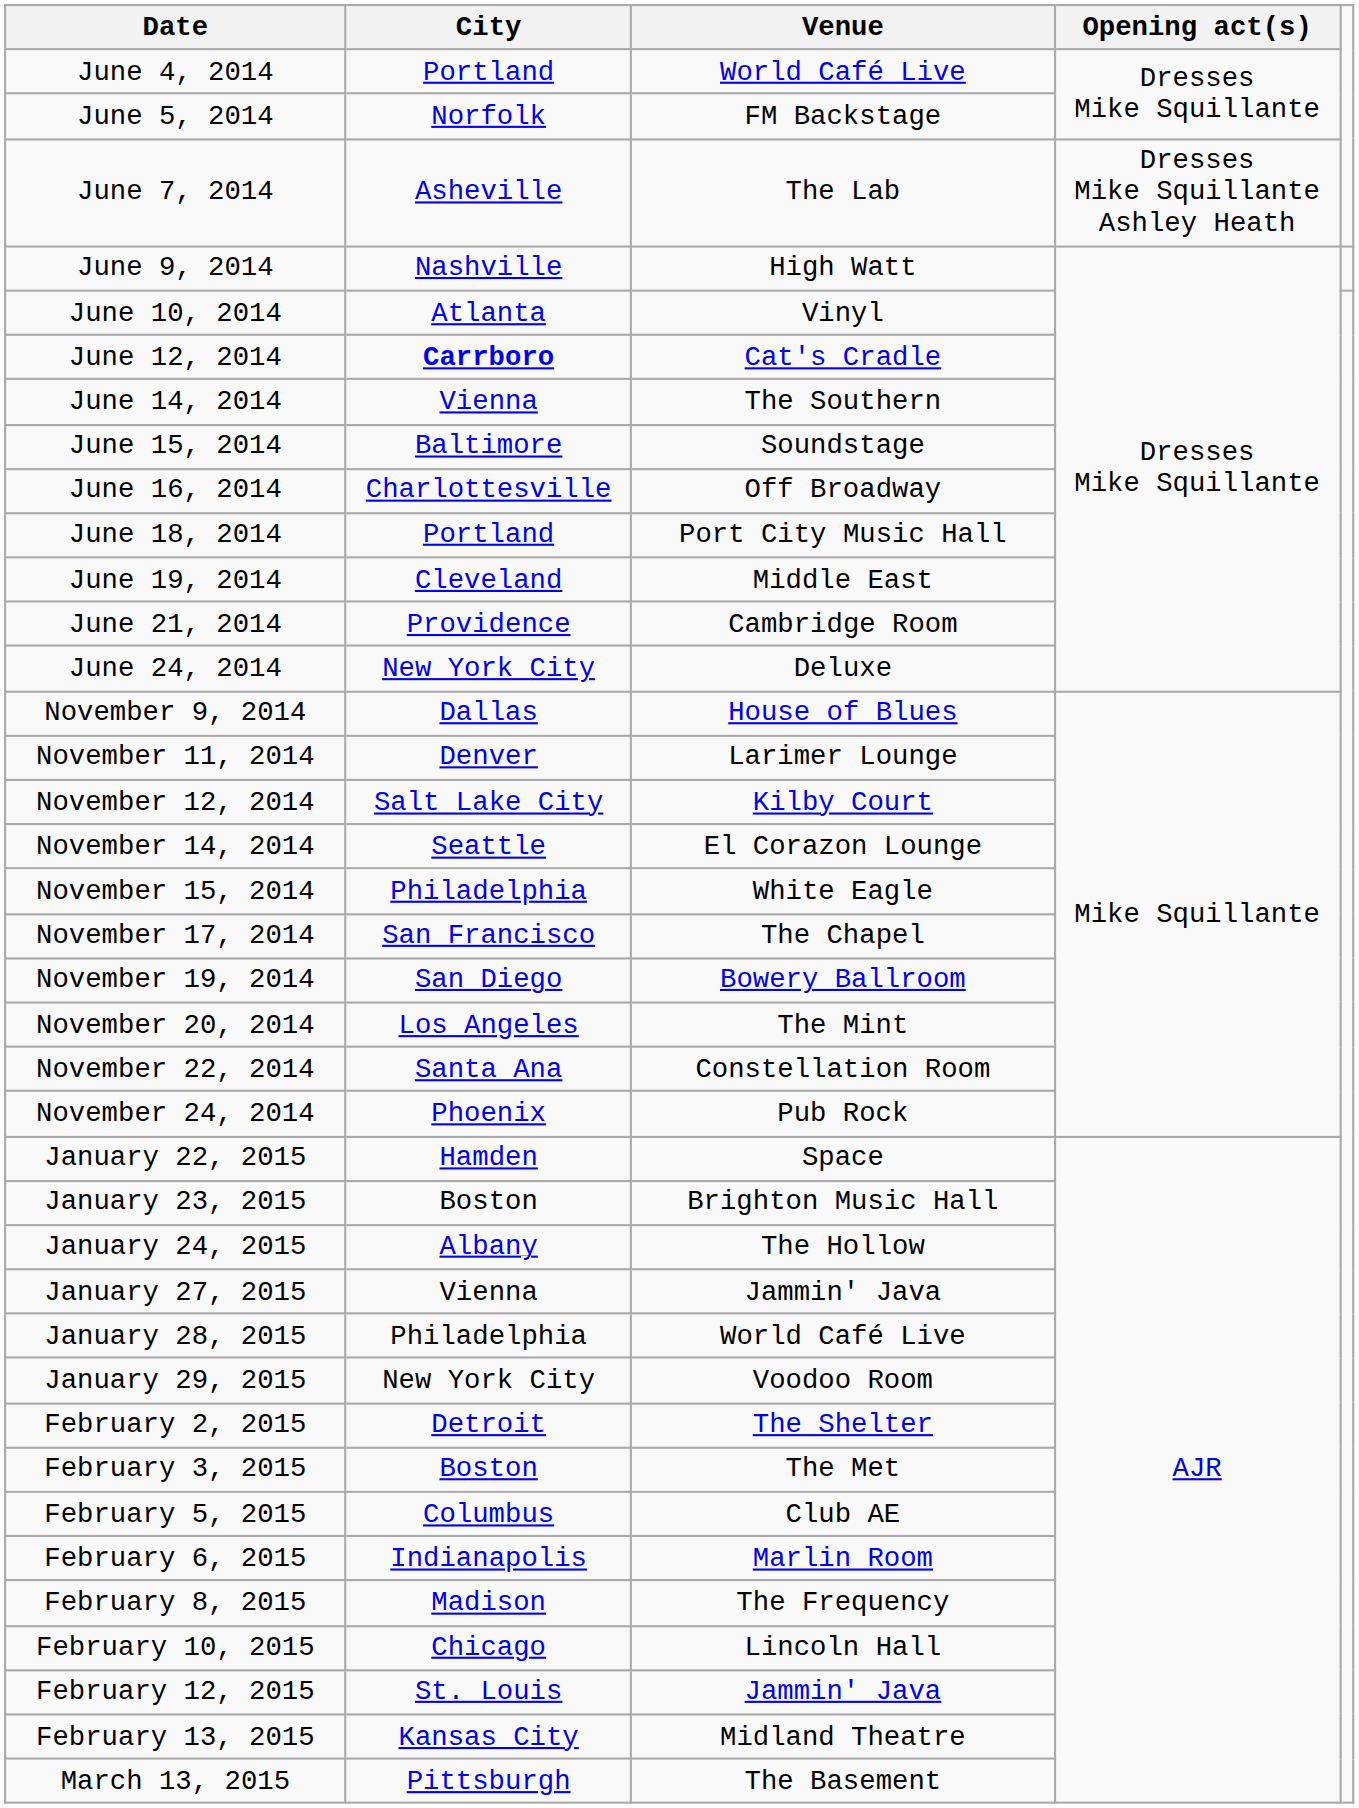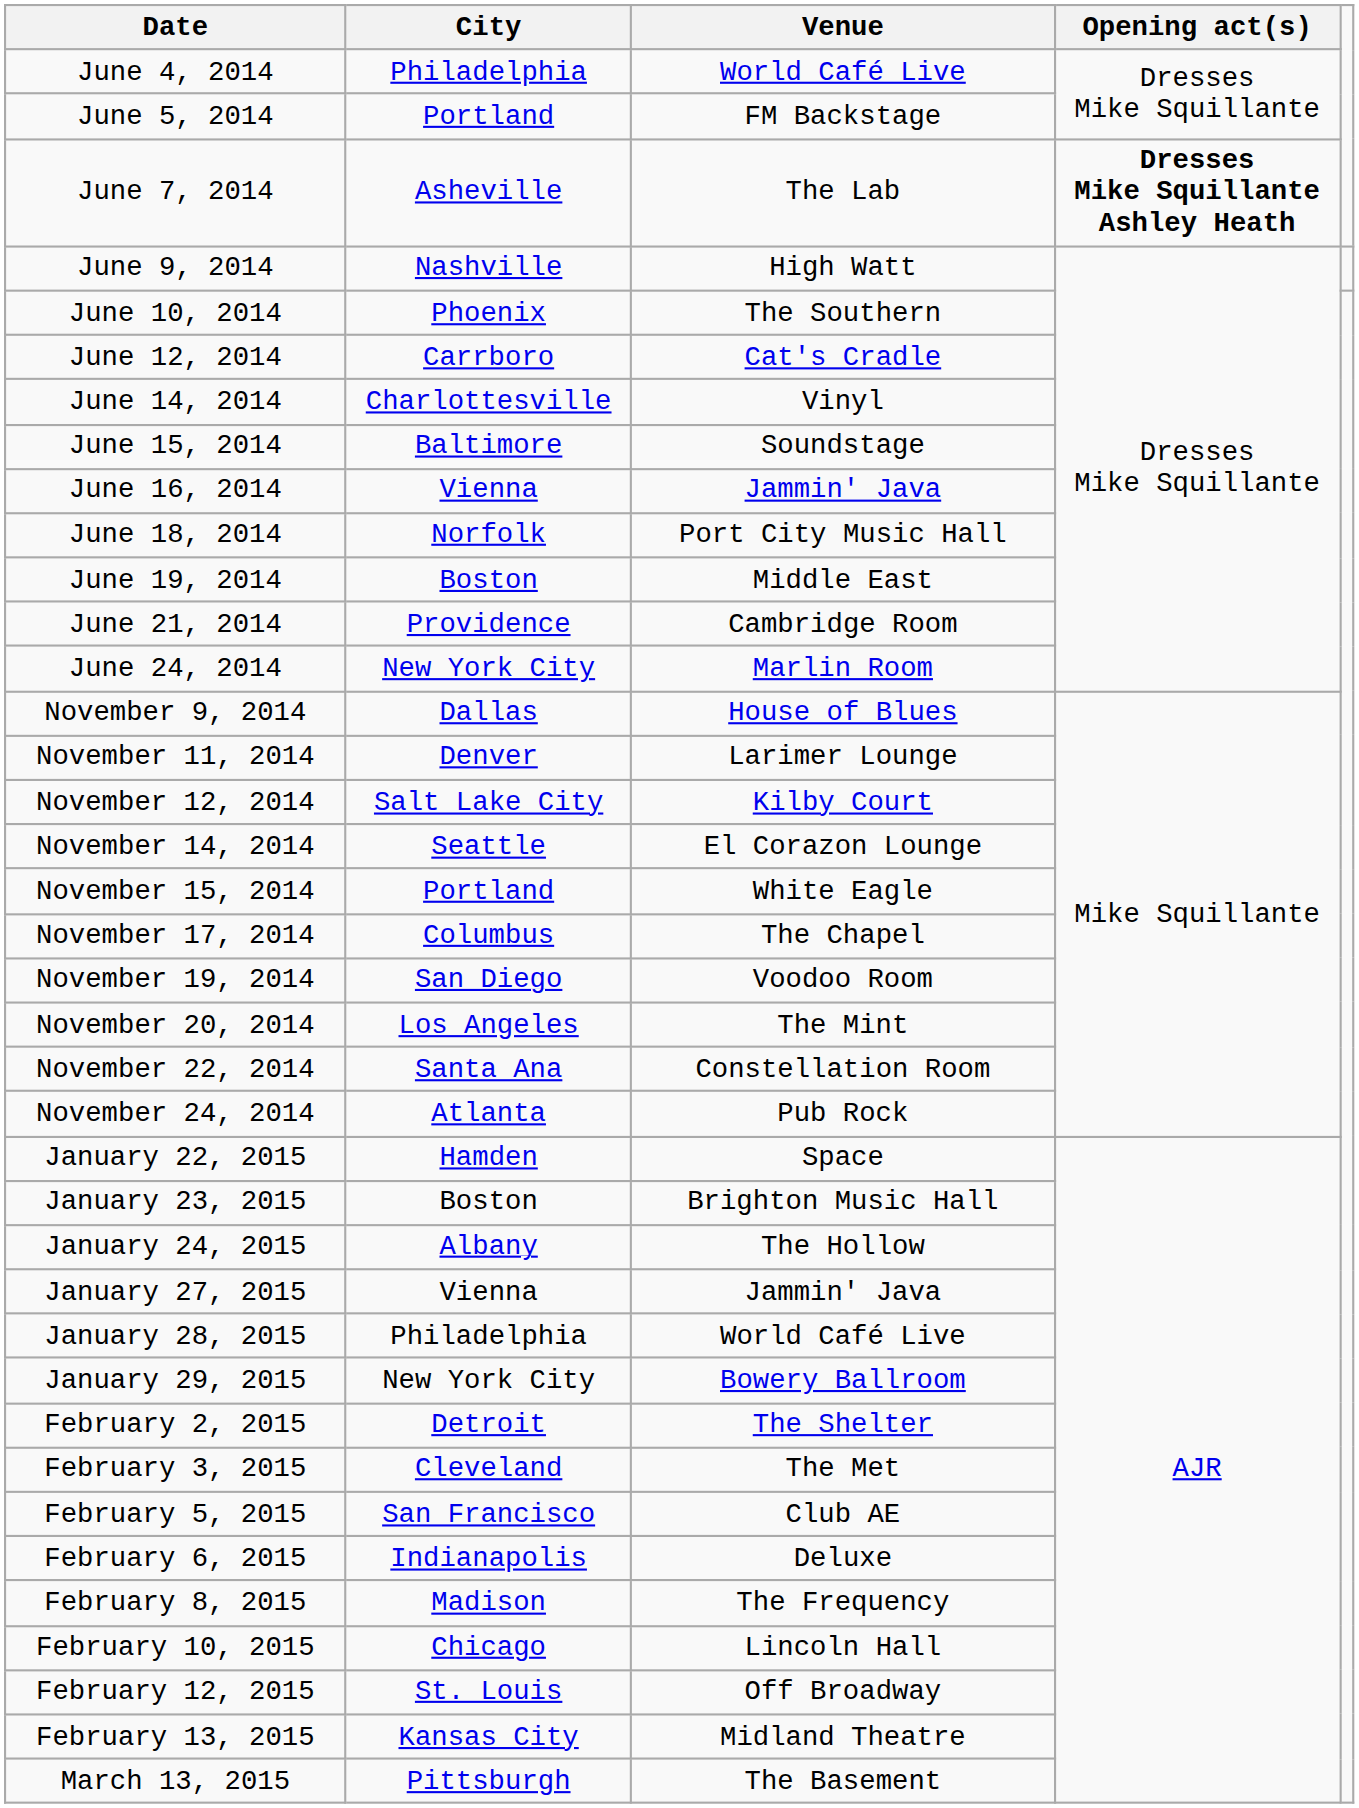 <table class="wikitable plainrowheaders" style="text-align:center;">
 <tr>
 <th scope="col" style="width:12em;">Date</th>
 <th scope="col" style="width:10em;">City</th>
 <th scope="col" style="width:15em;">Venue</th>
 <th scope="col" style="width:10em;">Opening act(s)</th>
 </tr>
 <tr>
 <td>June 4, 2014</td>
-<td><a href='#'>Portland</a></td>
+<td><a href='#'>Philadelphia</a></td>
 <td><a href='#'>World Café Live</a></td>
 <td rowspan="2">Dresses<br>Mike Squillante</td>
 </tr>
 <tr>
 <td>June 5, 2014</td>
-<td><a href='#'>Norfolk</a></td>
+<td><a href='#'>Portland</a></td>
 <td>FM Backstage</td>
 </tr>
 <tr>
 <td>June 7, 2014</td>
 <td><a href='#'>Asheville</a></td>
 <td>The Lab</td>
-<td>Dresses<br>Mike Squillante<br>Ashley Heath</td>
+<td><strong>Dresses<br>Mike Squillante<br>Ashley Heath</strong></td>
 </tr>
 <tr>
 <td>June 9, 2014</td>
 <td><a href='#'>Nashville</a></td>
 <td>High Watt</td>
 <td rowspan="10">Dresses<br>Mike Squillante</td>
 <td></td>
 </tr>
 <tr>
 <td>June 10, 2014</td>
-<td><a href='#'>Atlanta</a></td>
-<td>Vinyl</td>
+<td><a href='#'>Phoenix</a></td>
+<td>The Southern</td>
 </tr>
 <tr>
 <td>June 12, 2014</td>
-<td><strong><a href='#'>Carrboro</a></strong></td>
+<td><a href='#'>Carrboro</a></td>
 <td><a href='#'>Cat's Cradle</a></td>
 </tr>
 <tr>
 <td>June 14, 2014</td>
-<td><a href='#'>Vienna</a></td>
-<td>The Southern</td>
+<td><a href='#'>Charlottesville</a></td>
+<td>Vinyl</td>
 </tr>
 <tr>
 <td>June 15, 2014</td>
 <td><a href='#'>Baltimore</a></td>
 <td>Soundstage</td>
 </tr>
 <tr>
 <td>June 16, 2014</td>
-<td><a href='#'>Charlottesville</a></td>
-<td>Off Broadway</td>
+<td><a href='#'>Vienna</a></td>
+<td><a href='#'>Jammin' Java</a></td>
 </tr>
 <tr>
 <td>June 18, 2014</td>
-<td><a href='#'>Portland</a></td>
+<td><a href='#'>Norfolk</a></td>
 <td>Port City Music Hall</td>
 </tr>
 <tr>
 <td>June 19, 2014</td>
-<td><a href='#'>Cleveland</a></td>
+<td><a href='#'>Boston</a></td>
 <td>Middle East</td>
 </tr>
 <tr>
 <td>June 21, 2014</td>
 <td><a href='#'>Providence</a></td>
 <td>Cambridge Room</td>
 </tr>
 <tr>
 <td>June 24, 2014</td>
 <td><a href='#'>New York City</a></td>
-<td>Deluxe</td>
+<td><a href='#'>Marlin Room</a></td>
 </tr>
 <tr>
 <td>November 9, 2014</td>
 <td><a href='#'>Dallas</a></td>
 <td><a href='#'>House of Blues</a></td>
 <td rowspan="10">Mike Squillante</td>
 </tr>
 <tr>
 <td>November 11, 2014</td>
 <td><a href='#'>Denver</a></td>
 <td>Larimer Lounge</td>
 </tr>
 <tr>
 <td>November 12, 2014</td>
 <td><a href='#'>Salt Lake City</a></td>
 <td><a href='#'>Kilby Court</a></td>
 </tr>
 <tr>
 <td>November 14, 2014</td>
 <td><a href='#'>Seattle</a></td>
 <td>El Corazon Lounge</td>
 </tr>
 <tr>
 <td>November 15, 2014</td>
-<td><a href='#'>Philadelphia</a></td>
+<td><a href='#'>Portland</a></td>
 <td>White Eagle</td>
 </tr>
 <tr>
 <td>November 17, 2014</td>
-<td><a href='#'>San Francisco</a></td>
+<td><a href='#'>Columbus</a></td>
 <td>The Chapel</td>
 </tr>
 <tr>
 <td>November 19, 2014</td>
 <td><a href='#'>San Diego</a></td>
-<td><a href='#'>Bowery Ballroom</a></td>
+<td>Voodoo Room</td>
 </tr>
 <tr>
 <td>November 20, 2014</td>
 <td><a href='#'>Los Angeles</a></td>
 <td>The Mint</td>
 </tr>
 <tr>
 <td>November 22, 2014</td>
 <td><a href='#'>Santa Ana</a></td>
 <td>Constellation Room</td>
 </tr>
 <tr>
 <td>November 24, 2014</td>
-<td><a href='#'>Phoenix</a></td>
+<td><a href='#'>Atlanta</a></td>
 <td>Pub Rock</td>
 </tr>
 <tr>
 <td>January 22, 2015</td>
 <td><a href='#'>Hamden</a></td>
 <td>Space</td>
 <td rowspan="15"><a href='#'>AJR</a></td>
 </tr>
 <tr>
 <td>January 23, 2015</td>
 <td>Boston</td>
 <td>Brighton Music Hall</td>
 </tr>
 <tr>
 <td>January 24, 2015</td>
 <td><a href='#'>Albany</a></td>
 <td>The Hollow</td>
 </tr>
 <tr>
 <td>January 27, 2015</td>
 <td>Vienna</td>
 <td>Jammin' Java</td>
 </tr>
 <tr>
 <td>January 28, 2015</td>
 <td>Philadelphia</td>
 <td>World Café Live</td>
 </tr>
 <tr>
 <td>January 29, 2015</td>
 <td>New York City</td>
-<td>Voodoo Room</td>
+<td><a href='#'>Bowery Ballroom</a></td>
 </tr>
 <tr>
 <td>February 2, 2015</td>
 <td><a href='#'>Detroit</a></td>
 <td><a href='#'>The Shelter</a></td>
 </tr>
 <tr>
 <td>February 3, 2015</td>
-<td><a href='#'>Boston</a></td>
+<td><a href='#'>Cleveland</a></td>
 <td>The Met</td>
 </tr>
 <tr>
 <td>February 5, 2015</td>
-<td><a href='#'>Columbus</a></td>
+<td><a href='#'>San Francisco</a></td>
 <td>Club AE</td>
 </tr>
 <tr>
 <td>February 6, 2015</td>
 <td><a href='#'>Indianapolis</a></td>
-<td><a href='#'>Marlin Room</a></td>
+<td>Deluxe</td>
 </tr>
 <tr>
 <td>February 8, 2015</td>
 <td><a href='#'>Madison</a></td>
 <td>The Frequency</td>
 </tr>
 <tr>
 <td>February 10, 2015</td>
 <td><a href='#'>Chicago</a></td>
 <td>Lincoln Hall</td>
 </tr>
 <tr>
 <td>February 12, 2015</td>
 <td><a href='#'>St. Louis</a></td>
-<td><a href='#'>Jammin' Java</a></td>
+<td>Off Broadway</td>
 </tr>
 <tr>
 <td>February 13, 2015</td>
 <td><a href='#'>Kansas City</a></td>
 <td>Midland Theatre</td>
 </tr>
 <tr>
 <td>March 13, 2015</td>
 <td><a href='#'>Pittsburgh</a></td>
 <td>The Basement</td>
 </tr>
 </table>
